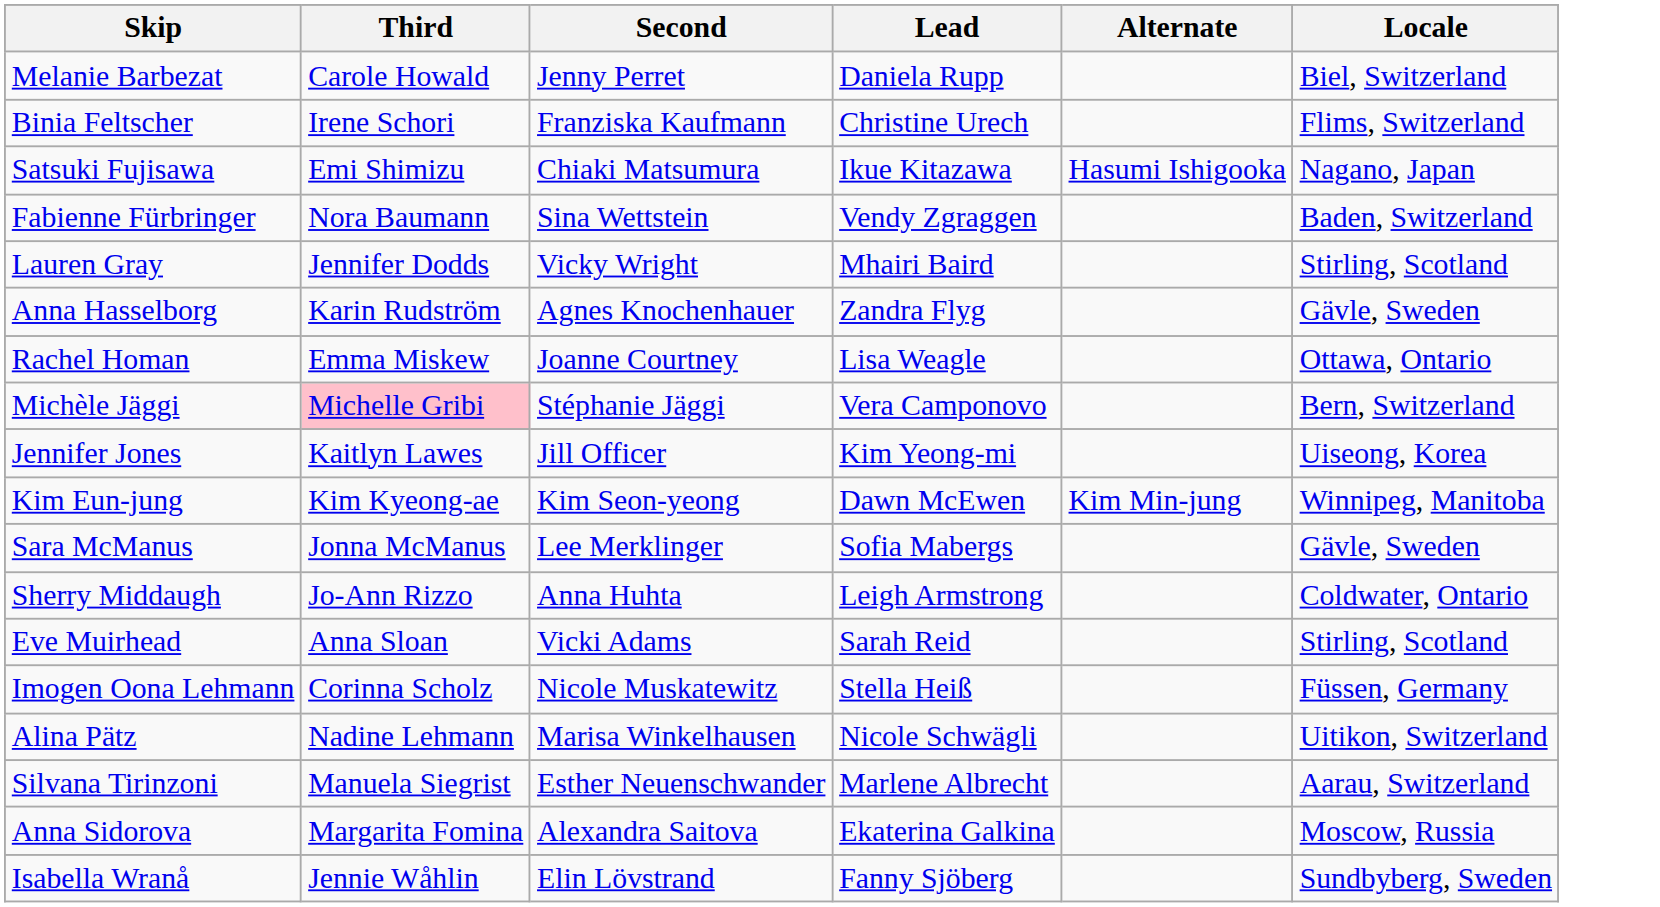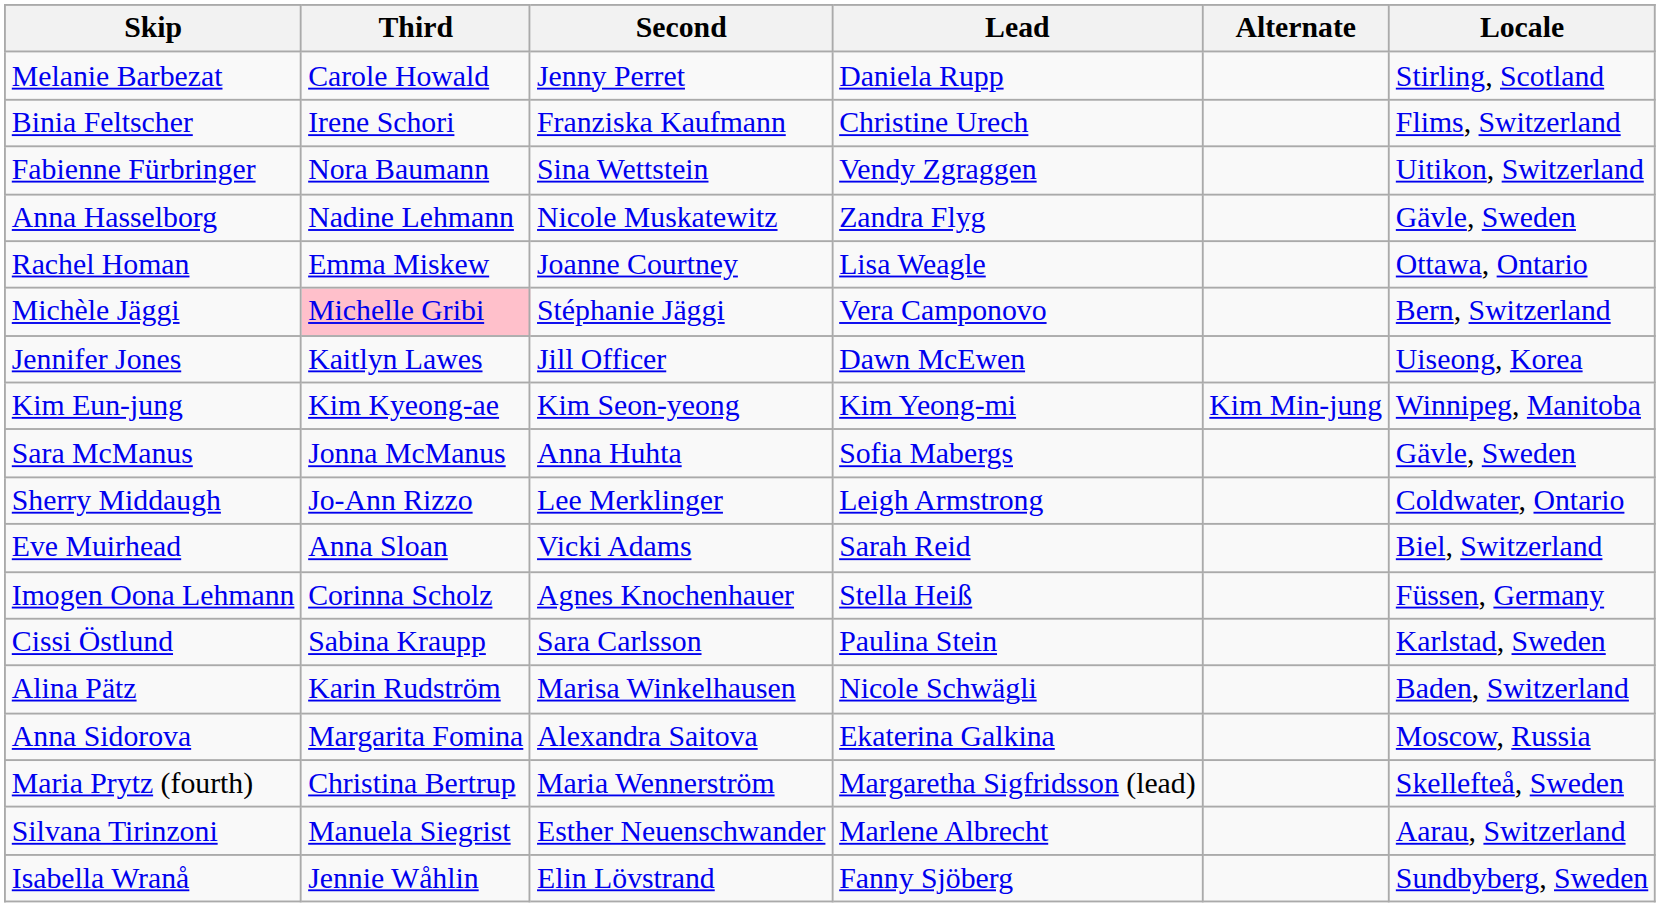 <table class=wikitable>
 <tr>
 <th>Skip</th>
 <th>Third</th>
 <th>Second</th>
 <th>Lead</th>
 <th>Alternate</th>
 <th>Locale</th>
 </tr>
 <tr>
 <td><a href='#'>Melanie Barbezat</a></td>
 <td><a href='#'>Carole Howald</a></td>
 <td><a href='#'>Jenny Perret</a></td>
 <td><a href='#'>Daniela Rupp</a></td>
 <td></td>
-<td> <a href='#'>Biel</a>, <a href='#'>Switzerland</a></td>
+<td> <a href='#'>Stirling</a>, <a href='#'>Scotland</a></td>
 </tr>
 <tr>
 <td><a href='#'>Binia Feltscher</a></td>
 <td><a href='#'>Irene Schori</a></td>
 <td><a href='#'>Franziska Kaufmann</a></td>
 <td><a href='#'>Christine Urech</a></td>
 <td></td>
 <td> <a href='#'>Flims</a>, <a href='#'>Switzerland</a></td>
 </tr>
 <tr>
-<td><a href='#'>Satsuki Fujisawa</a></td>
-<td><a href='#'>Emi Shimizu</a></td>
-<td><a href='#'>Chiaki Matsumura</a></td>
-<td><a href='#'>Ikue Kitazawa</a></td>
-<td><a href='#'>Hasumi Ishigooka</a></td>
-<td> <a href='#'>Nagano</a>, <a href='#'>Japan</a></td>
-</tr>
-<tr>
 <td><a href='#'>Fabienne Fürbringer</a></td>
 <td><a href='#'>Nora Baumann</a></td>
 <td><a href='#'>Sina Wettstein</a></td>
 <td><a href='#'>Vendy Zgraggen</a></td>
 <td></td>
-<td> <a href='#'>Baden</a>, <a href='#'>Switzerland</a></td>
-</tr>
-<tr>
-<td><a href='#'>Lauren Gray</a></td>
-<td><a href='#'>Jennifer Dodds</a></td>
-<td><a href='#'>Vicky Wright</a></td>
-<td><a href='#'>Mhairi Baird</a></td>
-<td></td>
-<td> <a href='#'>Stirling</a>, <a href='#'>Scotland</a></td>
+<td> <a href='#'>Uitikon</a>, <a href='#'>Switzerland</a></td>
 </tr>
 <tr>
 <td><a href='#'>Anna Hasselborg</a></td>
-<td><a href='#'>Karin Rudström</a></td>
-<td><a href='#'>Agnes Knochenhauer</a></td>
+<td><a href='#'>Nadine Lehmann</a></td>
+<td><a href='#'>Nicole Muskatewitz</a></td>
 <td><a href='#'>Zandra Flyg</a></td>
 <td></td>
 <td> <a href='#'>Gävle</a>, <a href='#'>Sweden</a></td>
 </tr>
 <tr>
 <td><a href='#'>Rachel Homan</a></td>
 <td><a href='#'>Emma Miskew</a></td>
 <td><a href='#'>Joanne Courtney</a></td>
 <td><a href='#'>Lisa Weagle</a></td>
 <td></td>
 <td> <a href='#'>Ottawa</a>, <a href='#'>Ontario</a></td>
 </tr>
 <tr>
 <td><a href='#'>Michèle Jäggi</a></td>
 <td style="background: pink;"><a href='#'>Michelle Gribi</a></td>
 <td><a href='#'>Stéphanie Jäggi</a></td>
 <td><a href='#'>Vera Camponovo</a></td>
 <td></td>
 <td> <a href='#'>Bern</a>, <a href='#'>Switzerland</a></td>
 </tr>
 <tr>
 <td><a href='#'>Jennifer Jones</a></td>
 <td><a href='#'>Kaitlyn Lawes</a></td>
 <td><a href='#'>Jill Officer</a></td>
-<td><a href='#'>Kim Yeong-mi</a></td>
+<td><a href='#'>Dawn McEwen</a></td>
 <td></td>
 <td> <a href='#'>Uiseong</a>, <a href='#'>Korea</a></td>
 </tr>
 <tr>
 <td><a href='#'>Kim Eun-jung</a></td>
 <td><a href='#'>Kim Kyeong-ae</a></td>
 <td><a href='#'>Kim Seon-yeong</a></td>
-<td><a href='#'>Dawn McEwen</a></td>
+<td><a href='#'>Kim Yeong-mi</a></td>
 <td><a href='#'>Kim Min-jung</a></td>
 <td> <a href='#'>Winnipeg</a>, <a href='#'>Manitoba</a></td>
 </tr>
 <tr>
 <td><a href='#'>Sara McManus</a></td>
 <td><a href='#'>Jonna McManus</a></td>
-<td><a href='#'>Lee Merklinger</a></td>
+<td><a href='#'>Anna Huhta</a></td>
 <td><a href='#'>Sofia Mabergs</a></td>
 <td></td>
 <td> <a href='#'>Gävle</a>, <a href='#'>Sweden</a></td>
 </tr>
 <tr>
 <td><a href='#'>Sherry Middaugh</a></td>
 <td><a href='#'>Jo-Ann Rizzo</a></td>
-<td><a href='#'>Anna Huhta</a></td>
+<td><a href='#'>Lee Merklinger</a></td>
 <td><a href='#'>Leigh Armstrong</a></td>
 <td></td>
 <td> <a href='#'>Coldwater</a>, <a href='#'>Ontario</a></td>
 </tr>
 <tr>
 <td><a href='#'>Eve Muirhead</a></td>
 <td><a href='#'>Anna Sloan</a></td>
 <td><a href='#'>Vicki Adams</a></td>
 <td><a href='#'>Sarah Reid</a></td>
 <td></td>
-<td> <a href='#'>Stirling</a>, <a href='#'>Scotland</a></td>
+<td> <a href='#'>Biel</a>, <a href='#'>Switzerland</a></td>
 </tr>
 <tr>
 <td><a href='#'>Imogen Oona Lehmann</a></td>
 <td><a href='#'>Corinna Scholz</a></td>
-<td><a href='#'>Nicole Muskatewitz</a></td>
+<td><a href='#'>Agnes Knochenhauer</a></td>
 <td><a href='#'>Stella Heiß</a></td>
 <td></td>
 <td> <a href='#'>Füssen</a>, <a href='#'>Germany</a></td>
 </tr>
 <tr>
+<td><a href='#'>Cissi Östlund</a></td>
+<td><a href='#'>Sabina Kraupp</a></td>
+<td><a href='#'>Sara Carlsson</a></td>
+<td><a href='#'>Paulina Stein</a></td>
+<td></td>
+<td> <a href='#'>Karlstad</a>, <a href='#'>Sweden</a></td>
+</tr>
+<tr>
 <td><a href='#'>Alina Pätz</a></td>
-<td><a href='#'>Nadine Lehmann</a></td>
+<td><a href='#'>Karin Rudström</a></td>
 <td><a href='#'>Marisa Winkelhausen</a></td>
 <td><a href='#'>Nicole Schwägli</a></td>
 <td></td>
-<td> <a href='#'>Uitikon</a>, <a href='#'>Switzerland</a></td>
+<td> <a href='#'>Baden</a>, <a href='#'>Switzerland</a></td>
+</tr>
+<tr>
+<td><a href='#'>Anna Sidorova</a></td>
+<td><a href='#'>Margarita Fomina</a></td>
+<td><a href='#'>Alexandra Saitova</a></td>
+<td><a href='#'>Ekaterina Galkina</a></td>
+<td></td>
+<td> <a href='#'>Moscow</a>, <a href='#'>Russia</a></td>
+</tr>
+<tr>
+<td><a href='#'>Maria Prytz</a> (fourth)</td>
+<td><a href='#'>Christina Bertrup</a></td>
+<td><a href='#'>Maria Wennerström</a></td>
+<td><a href='#'>Margaretha Sigfridsson</a> (lead)</td>
+<td></td>
+<td> <a href='#'>Skellefteå</a>, <a href='#'>Sweden</a></td>
 </tr>
 <tr>
 <td><a href='#'>Silvana Tirinzoni</a></td>
 <td><a href='#'>Manuela Siegrist</a></td>
 <td><a href='#'>Esther Neuenschwander</a></td>
 <td><a href='#'>Marlene Albrecht</a></td>
 <td></td>
 <td> <a href='#'>Aarau</a>, <a href='#'>Switzerland</a></td>
 </tr>
 <tr>
-<td><a href='#'>Anna Sidorova</a></td>
-<td><a href='#'>Margarita Fomina</a></td>
-<td><a href='#'>Alexandra Saitova</a></td>
-<td><a href='#'>Ekaterina Galkina</a></td>
-<td></td>
-<td> <a href='#'>Moscow</a>, <a href='#'>Russia</a></td>
-</tr>
-<tr>
 <td><a href='#'>Isabella Wranå</a></td>
 <td><a href='#'>Jennie Wåhlin</a></td>
 <td><a href='#'>Elin Lövstrand</a></td>
 <td><a href='#'>Fanny Sjöberg</a></td>
 <td></td>
 <td> <a href='#'>Sundbyberg</a>, <a href='#'>Sweden</a></td>
 </tr>
 </table>
